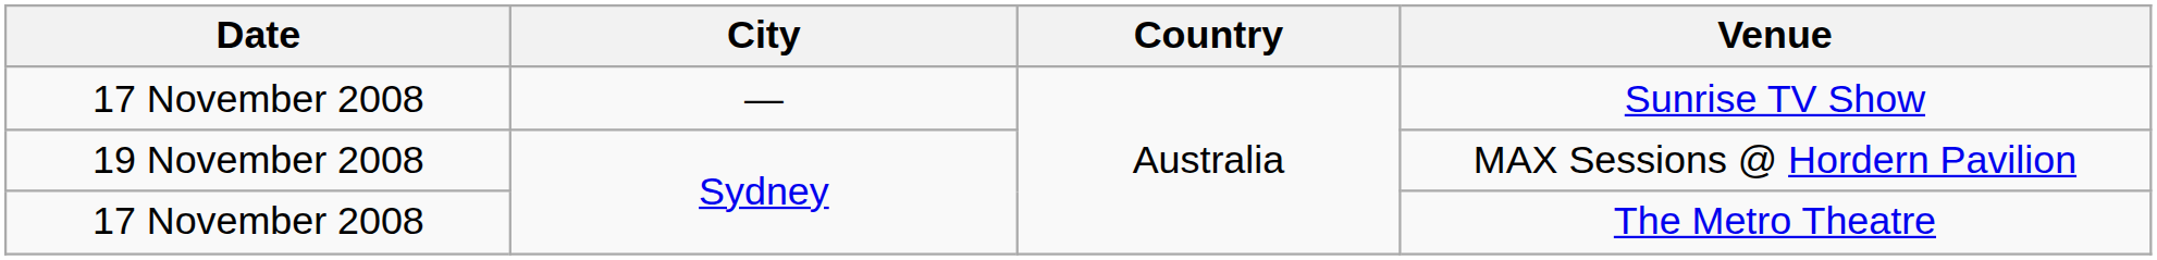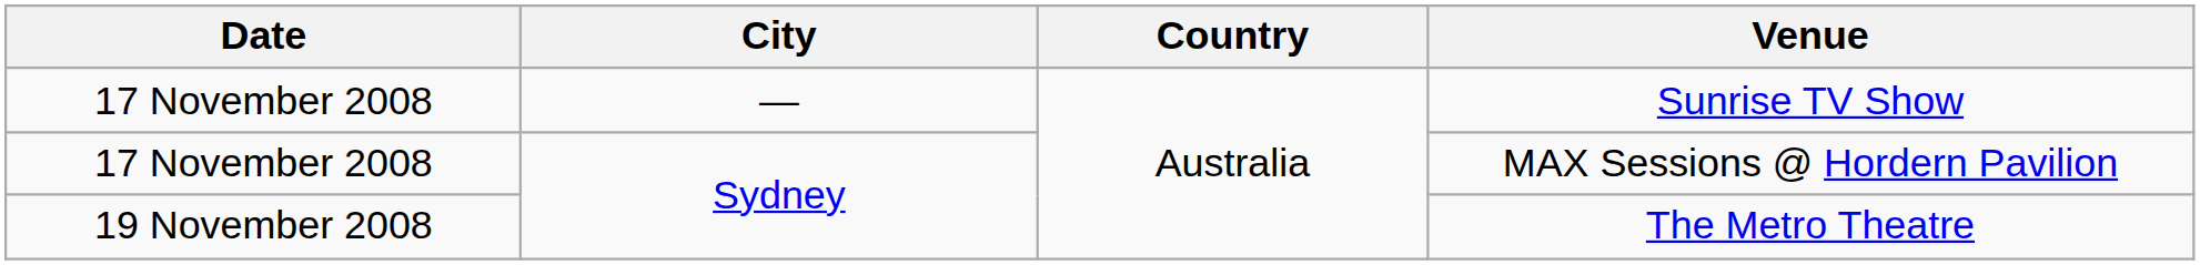 <table class="wikitable" style="text-align:center;">
 <tr>
 <th style="width:200px;">Date</th>
 <th style="width:200px;">City</th>
 <th style="width:150px;">Country</th>
 <th style="width:300px;">Venue</th>
 </tr>
 <tr>
 <td>17 November 2008</td>
 <td>—</td>
 <td rowspan="3">Australia</td>
 <td><a href='#'>Sunrise TV Show</a></td>
 </tr>
 <tr>
-<td>19 November 2008</td>
+<td>17 November 2008</td>
 <td rowspan="2"><a href='#'>Sydney</a></td>
 <td>MAX Sessions @ <a href='#'>Hordern Pavilion</a></td>
 </tr>
 <tr>
-<td>17 November 2008</td>
+<td>19 November 2008</td>
 <td><a href='#'>The Metro Theatre</a></td>
 </tr>
 </table>
